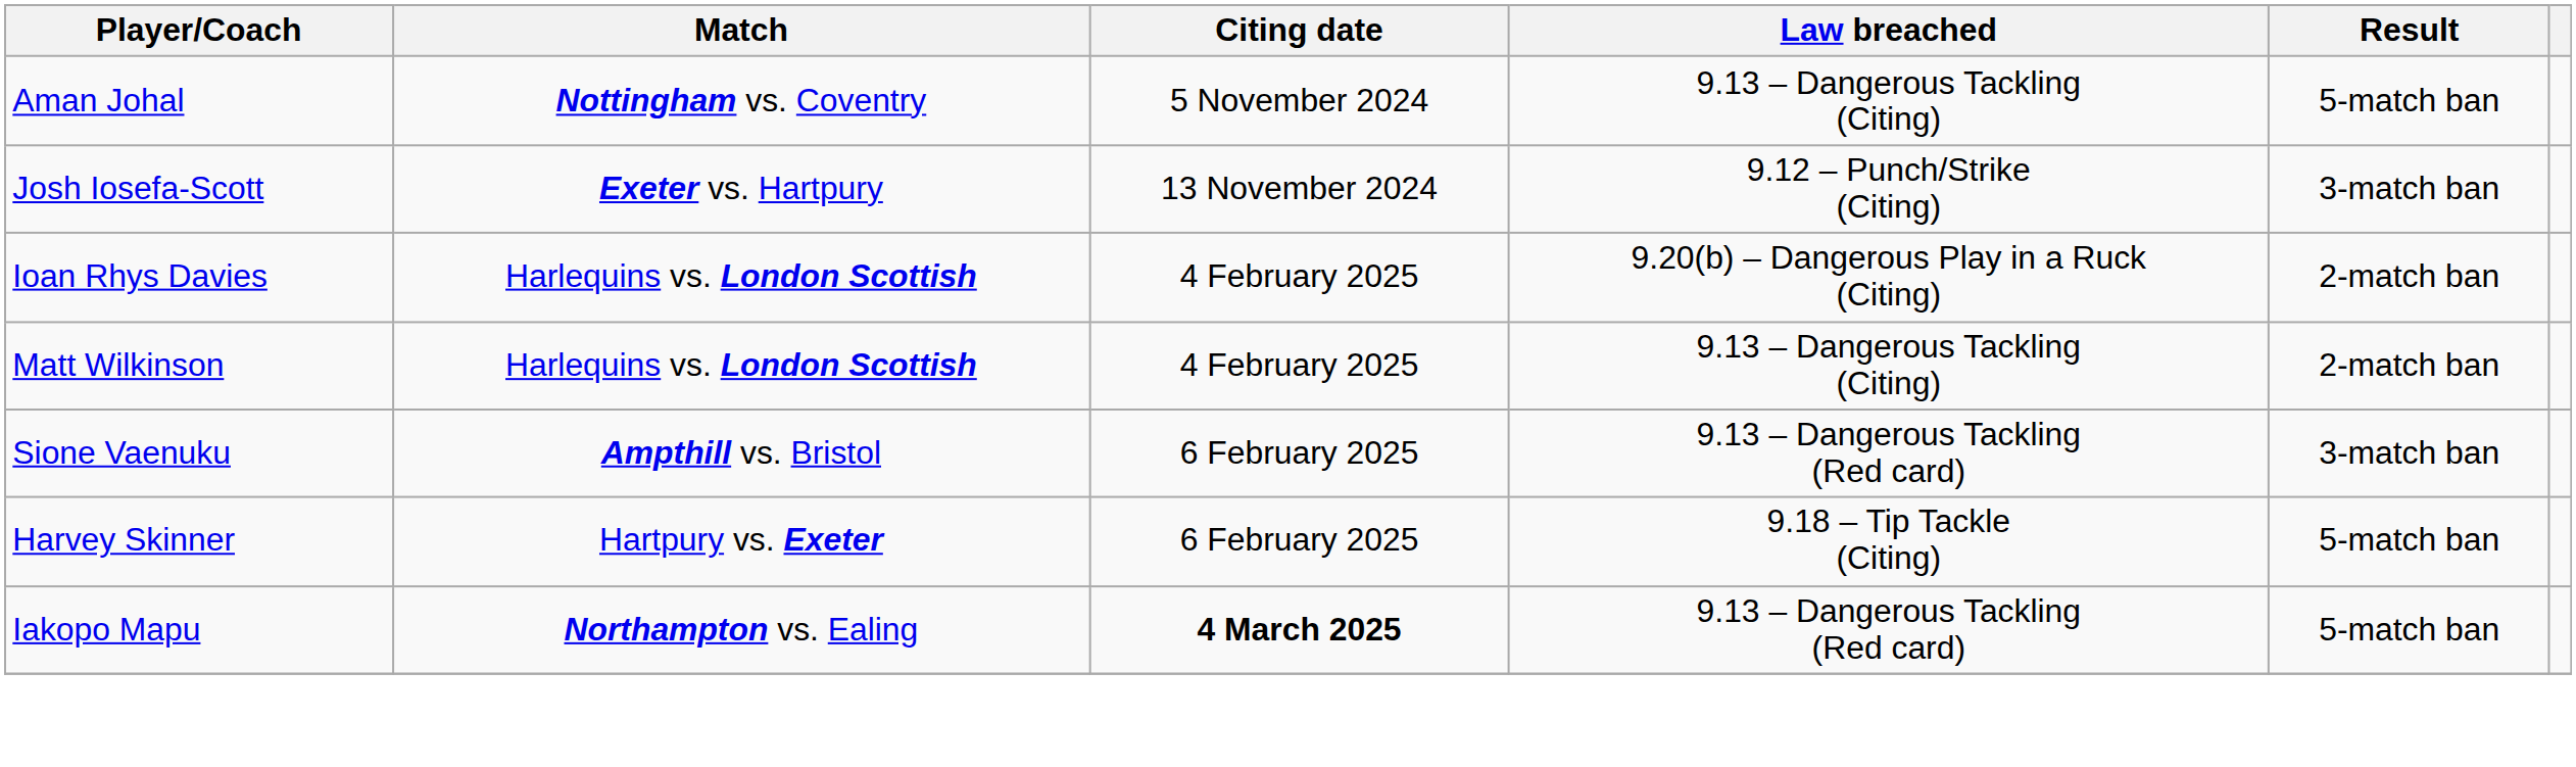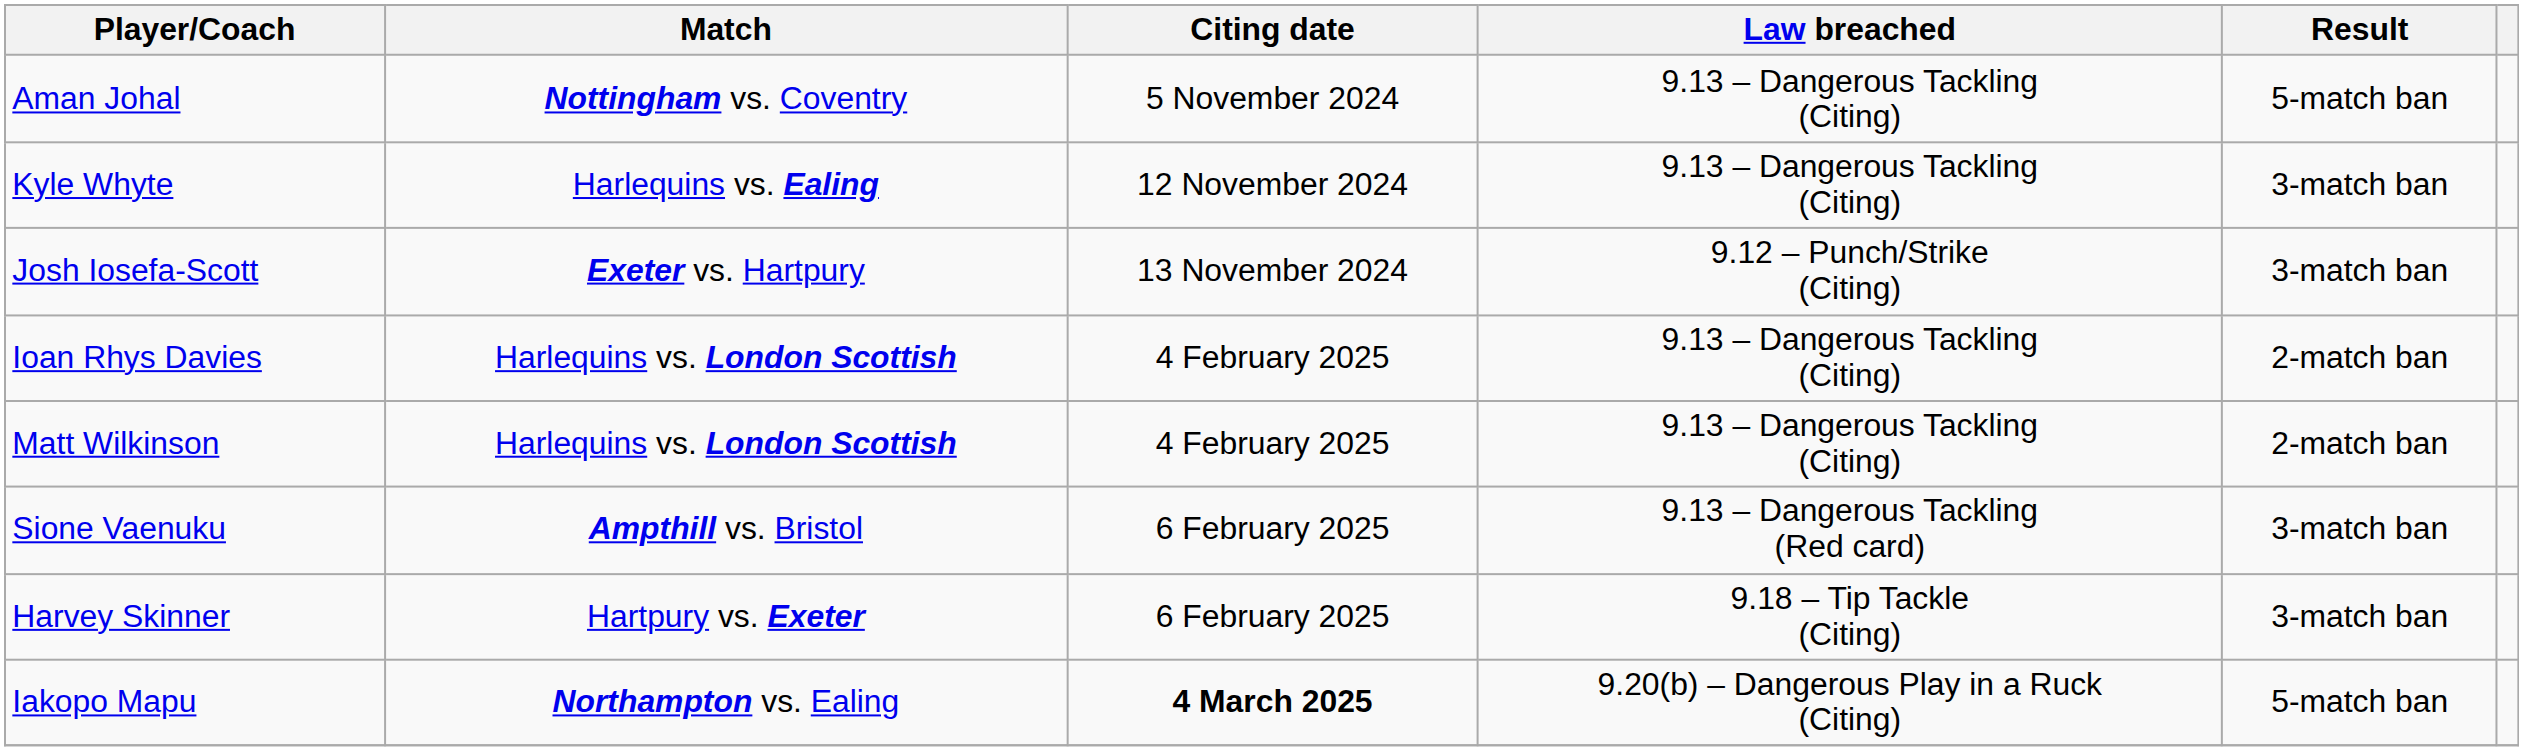 <table class="wikitable sortable" style="text-align:center;width:100%">
 <tr>
 <th>Player/Coach</th>
 <th>Match</th>
 <th>Citing date</th>
 <th><a href='#'>Law</a> breached</th>
 <th>Result</th>
 <th></th>
 </tr>
 <tr>
 <td align=left> <a href='#'>Aman Johal</a></td>
 <td><strong><em><a href='#'>Nottingham</a></em></strong> vs. <a href='#'>Coventry</a></td>
 <td>5 November 2024</td>
 <td>9.13 – Dangerous Tackling<br>(Citing)</td>
 <td>5-match ban</td>
 <td></td>
 </tr>
 <tr>
+<td align=left> <a href='#'>Kyle Whyte</a></td>
+<td><a href='#'>Harlequins</a> vs. <strong><em><a href='#'>Ealing</a></em></strong></td>
+<td>12 November 2024</td>
+<td>9.13 – Dangerous Tackling<br>(Citing)</td>
+<td>3-match ban</td>
+<td></td>
+</tr>
+<tr>
 <td align=left> <a href='#'>Josh Iosefa-Scott</a></td>
 <td><strong><em><a href='#'>Exeter</a></em></strong> vs. <a href='#'>Hartpury</a></td>
 <td>13 November 2024</td>
 <td>9.12 – Punch/Strike<br>(Citing)</td>
 <td>3-match ban</td>
 <td></td>
 </tr>
 <tr>
 <td align=left> <a href='#'>Ioan Rhys Davies</a></td>
 <td><a href='#'>Harlequins</a> vs. <strong><em><a href='#'>London Scottish</a></em></strong></td>
 <td>4 February 2025</td>
-<td>9.20(b) – Dangerous Play in a Ruck<br>(Citing)</td>
+<td>9.13 – Dangerous Tackling<br>(Citing)</td>
 <td>2-match ban</td>
 <td></td>
 </tr>
 <tr>
 <td align=left> <a href='#'>Matt Wilkinson</a></td>
 <td><a href='#'>Harlequins</a> vs. <strong><em><a href='#'>London Scottish</a></em></strong></td>
 <td>4 February 2025</td>
 <td>9.13 – Dangerous Tackling<br>(Citing)</td>
 <td>2-match ban</td>
 <td></td>
 </tr>
 <tr>
 <td align=left> <a href='#'>Sione Vaenuku</a></td>
 <td><strong><em><a href='#'>Ampthill</a></em></strong> vs. <a href='#'>Bristol</a></td>
 <td>6 February 2025</td>
 <td>9.13 – Dangerous Tackling<br>(Red card)</td>
 <td>3-match ban</td>
 <td></td>
 </tr>
 <tr>
 <td align=left> <a href='#'>Harvey Skinner</a></td>
 <td><a href='#'>Hartpury</a> vs. <strong><em><a href='#'>Exeter</a></em></strong></td>
 <td>6 February 2025</td>
 <td>9.18 – Tip Tackle<br>(Citing)</td>
-<td>5-match ban</td>
+<td>3-match ban</td>
 <td></td>
 </tr>
 <tr>
 <td align=left> <a href='#'>Iakopo Mapu</a></td>
 <td><strong><em><a href='#'>Northampton</a></em></strong> vs. <a href='#'>Ealing</a></td>
 <td><strong>4 March 2025</strong></td>
-<td>9.13 – Dangerous Tackling<br>(Red card)</td>
+<td>9.20(b) – Dangerous Play in a Ruck<br>(Citing)</td>
 <td>5-match ban</td>
 <td></td>
 </tr>
 <tr>
 </tr>
 </table>
